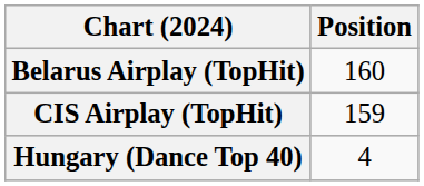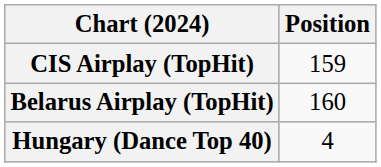 <table class="wikitable sortable plainrowheaders" style="text-align:center;">
 <tr>
 <th scope="col">Chart (2024)</th>
 <th scope="col">Position</th>
 </tr>
 <tr>
+<th scope="row">CIS Airplay (TopHit)</th>
+<td>159</td>
+</tr>
+<tr>
 <th scope="row">Belarus Airplay (TopHit)</th>
 <td>160</td>
-</tr>
-<tr>
-<th scope="row">CIS Airplay (TopHit)</th>
-<td>159</td>
 </tr>
 <tr>
 <th scope="row">Hungary (Dance Top 40)</th>
 <td>4</td>
 </tr>
 </table>
